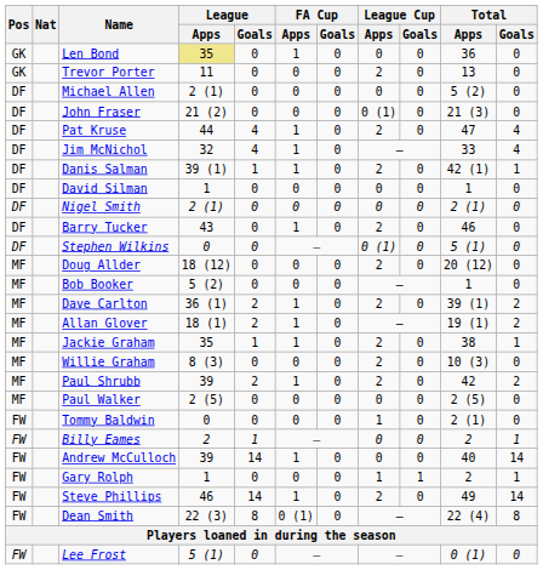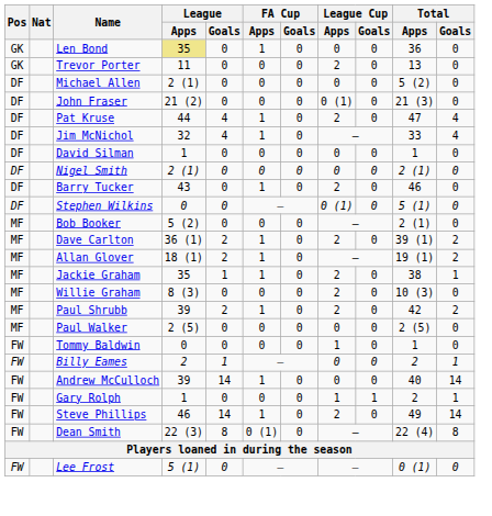 <table class="wikitable" style="text-align:center">
 <tr>
 <th rowspan="2">Pos</th>
 <th rowspan="2">Nat</th>
 <th rowspan="2">Name</th>
 <th colspan="2" style="width:85px;">League</th>
 <th colspan="2" style="width:85px;">FA Cup</th>
 <th colspan="2">League Cup</th>
 <th colspan="2" style="width:85px;">Total</th>
 </tr>
 <tr>
 <th>Apps</th>
 <th>Goals</th>
 <th>Apps</th>
 <th>Goals</th>
 <th>Apps</th>
 <th>Goals</th>
 <th>Apps</th>
 <th>Goals</th>
 </tr>
 <tr>
 <td>GK</td>
 <td></td>
 <td style="text-align:left;"><a href='#'>Len Bond</a></td>
 <td style="background: khaki;">35</td>
 <td>0</td>
 <td>1</td>
 <td>0</td>
 <td>0</td>
 <td>0</td>
 <td>36</td>
 <td>0</td>
 </tr>
 <tr>
 <td>GK</td>
 <td></td>
 <td style="text-align:left;"><a href='#'>Trevor Porter</a></td>
 <td>11</td>
 <td>0</td>
 <td>0</td>
 <td>0</td>
 <td>2</td>
 <td>0</td>
 <td>13</td>
 <td>0</td>
 </tr>
 <tr>
 <td>DF</td>
 <td></td>
 <td style="text-align:left;"><a href='#'>Michael Allen</a></td>
 <td>2 (1)</td>
 <td>0</td>
 <td>0</td>
 <td>0</td>
 <td>0</td>
 <td>0</td>
 <td>5 (2)</td>
 <td>0</td>
 </tr>
 <tr>
 <td>DF</td>
 <td></td>
 <td style="text-align:left;"><a href='#'>John Fraser</a></td>
 <td>21 (2)</td>
 <td>0</td>
 <td>0</td>
 <td>0</td>
 <td>0 (1)</td>
 <td>0</td>
 <td>21 (3)</td>
 <td>0</td>
 </tr>
 <tr>
 <td>DF</td>
 <td></td>
 <td style="text-align:left;"><a href='#'>Pat Kruse</a></td>
 <td>44</td>
 <td>4</td>
 <td>1</td>
 <td>0</td>
 <td>2</td>
 <td>0</td>
 <td>47</td>
 <td>4</td>
 </tr>
 <tr>
 <td>DF</td>
 <td></td>
 <td style="text-align:left;"><a href='#'>Jim McNichol</a></td>
 <td>32</td>
 <td>4</td>
 <td>1</td>
 <td>0</td>
 <td colspan="2">—</td>
 <td>33</td>
 <td>4</td>
 </tr>
 <tr>
 <td>DF</td>
 <td></td>
-<td style="text-align:left;"><a href='#'>Danis Salman</a></td>
-<td>39 (1)</td>
-<td>1</td>
-<td>1</td>
-<td>0</td>
-<td>2</td>
-<td>0</td>
-<td>42 (1)</td>
-<td>1</td>
-</tr>
-<tr>
-<td>DF</td>
-<td></td>
 <td style="text-align:left;"><a href='#'>David Silman</a></td>
 <td>1</td>
 <td>0</td>
 <td>0</td>
 <td>0</td>
 <td>0</td>
 <td>0</td>
 <td>1</td>
 <td>0</td>
 </tr>
 <tr>
 <td><em>DF</em></td>
 <td><em></em></td>
 <td style="text-align:left;"><a href='#'><em>Nigel Smith</em></a></td>
 <td><em>2 (1)</em></td>
 <td><em>0</em></td>
 <td><em>0</em></td>
 <td><em>0</em></td>
 <td><em>0</em></td>
 <td><em>0</em></td>
 <td><em>2 (1)</em></td>
 <td><em>0</em></td>
 </tr>
 <tr>
 <td>DF</td>
 <td></td>
 <td style="text-align:left;"><a href='#'>Barry Tucker</a></td>
 <td>43</td>
 <td>0</td>
 <td>1</td>
 <td>0</td>
 <td>2</td>
 <td>0</td>
 <td>46</td>
 <td>0</td>
 </tr>
 <tr>
 <td><em>DF</em></td>
 <td><em></em></td>
 <td style="text-align:left;"><em><a href='#'>Stephen Wilkins</a></em></td>
 <td><em>0</em></td>
 <td><em>0</em></td>
 <td colspan="2"><em>—</em></td>
 <td><em>0 (1)</em></td>
 <td><em>0</em></td>
 <td><em>5 (1)</em></td>
 <td><em>0</em></td>
 </tr>
 <tr>
 <td>MF</td>
 <td></td>
-<td style="text-align:left;"><a href='#'>Doug Allder</a></td>
-<td>18 (12)</td>
-<td>0</td>
-<td>0</td>
-<td>0</td>
-<td>2</td>
-<td>0</td>
-<td>20 (12)</td>
-<td>0</td>
-</tr>
-<tr>
-<td>MF</td>
-<td></td>
 <td style="text-align:left;"><a href='#'>Bob Booker</a></td>
 <td>5 (2)</td>
 <td>0</td>
 <td>0</td>
 <td>0</td>
 <td colspan="2">—</td>
-<td>1</td>
+<td>2 (1)</td>
 <td>0</td>
 </tr>
 <tr>
 <td>MF</td>
 <td></td>
 <td style="text-align:left;"><a href='#'>Dave Carlton</a></td>
 <td>36 (1)</td>
 <td>2</td>
 <td>1</td>
 <td>0</td>
 <td>2</td>
 <td>0</td>
 <td>39 (1)</td>
 <td>2</td>
 </tr>
 <tr>
 <td>MF</td>
 <td></td>
 <td style="text-align:left;"><a href='#'>Allan Glover</a></td>
 <td>18 (1)</td>
 <td>2</td>
 <td>1</td>
 <td>0</td>
 <td colspan="2">—</td>
 <td>19 (1)</td>
 <td>2</td>
 </tr>
 <tr>
 <td>MF</td>
 <td></td>
 <td style="text-align:left;"><a href='#'>Jackie Graham</a></td>
 <td>35</td>
 <td>1</td>
 <td>1</td>
 <td>0</td>
 <td>2</td>
 <td>0</td>
 <td>38</td>
 <td>1</td>
 </tr>
 <tr>
 <td>MF</td>
 <td></td>
 <td style="text-align:left;"><a href='#'>Willie Graham</a></td>
 <td>8 (3)</td>
 <td>0</td>
 <td>0</td>
 <td>0</td>
 <td>2</td>
 <td>0</td>
 <td>10 (3)</td>
 <td>0</td>
 </tr>
 <tr>
 <td>MF</td>
 <td></td>
 <td style="text-align:left;"><a href='#'>Paul Shrubb</a></td>
 <td>39</td>
 <td>2</td>
 <td>1</td>
 <td>0</td>
 <td>2</td>
 <td>0</td>
 <td>42</td>
 <td>2</td>
 </tr>
 <tr>
 <td>MF</td>
 <td></td>
 <td style="text-align:left;"><a href='#'>Paul Walker</a></td>
 <td>2 (5)</td>
 <td>0</td>
 <td>0</td>
 <td>0</td>
 <td>0</td>
 <td>0</td>
 <td>2 (5)</td>
 <td>0</td>
 </tr>
 <tr>
 <td>FW</td>
 <td></td>
 <td style="text-align:left;"><a href='#'>Tommy Baldwin</a></td>
 <td>0</td>
 <td>0</td>
 <td>0</td>
 <td>0</td>
 <td>1</td>
 <td>0</td>
-<td>2 (1)</td>
+<td>1</td>
 <td>0</td>
 </tr>
 <tr>
 <td><em>FW</em></td>
 <td><em></em></td>
 <td style="text-align:left;"><em><a href='#'>Billy Eames</a></em></td>
 <td><em>2</em></td>
 <td><em>1</em></td>
 <td colspan="2"><em>—</em></td>
 <td><em>0</em></td>
 <td><em>0</em></td>
 <td><em>2</em></td>
 <td><em>1</em></td>
 </tr>
 <tr>
 <td>FW</td>
 <td></td>
 <td style="text-align:left;"><a href='#'>Andrew McCulloch</a></td>
 <td>39</td>
 <td>14</td>
 <td>1</td>
 <td>0</td>
 <td>0</td>
 <td>0</td>
 <td>40</td>
 <td>14</td>
 </tr>
 <tr>
 <td>FW</td>
 <td></td>
 <td style="text-align:left;"><a href='#'>Gary Rolph</a></td>
 <td>1</td>
 <td>0</td>
 <td>0</td>
 <td>0</td>
 <td>1</td>
 <td>1</td>
 <td>2</td>
 <td>1</td>
 </tr>
 <tr>
 <td>FW</td>
 <td></td>
 <td style="text-align:left;"><a href='#'>Steve Phillips</a></td>
 <td>46</td>
 <td>14</td>
 <td>1</td>
 <td>0</td>
 <td>2</td>
 <td>0</td>
 <td>49</td>
 <td>14</td>
 </tr>
 <tr>
 <td>FW</td>
 <td></td>
 <td style="text-align:left;"><a href='#'>Dean Smith</a></td>
 <td>22 (3)</td>
 <td>8</td>
 <td>0 (1)</td>
 <td>0</td>
 <td colspan="2">—</td>
 <td>22 (4)</td>
 <td>8</td>
 </tr>
 <tr>
 <th colspan="11">Players loaned in during the season</th>
 </tr>
 <tr>
 <td><em>FW</em></td>
 <td><em></em></td>
 <td style="text-align:left;"><em><a href='#'>Lee Frost</a></em></td>
 <td><em>5 (1)</em></td>
 <td><em>0</em></td>
 <td colspan="2"><em>—</em></td>
 <td colspan="2"><em>—</em></td>
 <td><em>0 (1)</em></td>
 <td><em>0</em></td>
 </tr>
 </table>
